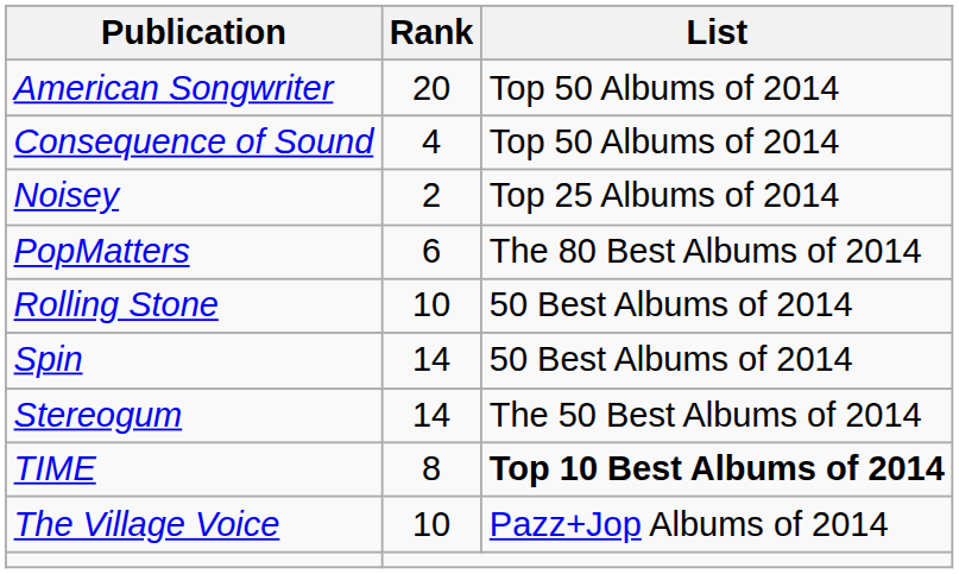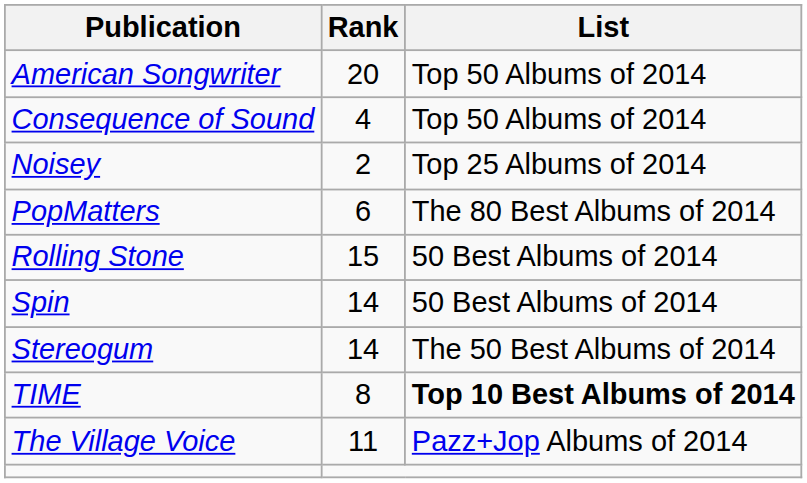 <table class="wikitable">
 <tr>
 <th>Publication</th>
 <th>Rank</th>
 <th>List</th>
 </tr>
 <tr>
 <td><em><a href='#'>American Songwriter</a></em></td>
 <td align=center>20</td>
 <td>Top 50 Albums of 2014</td>
 </tr>
 <tr>
 <td><em><a href='#'>Consequence of Sound</a></em></td>
 <td align=center>4</td>
 <td>Top 50 Albums of 2014</td>
 </tr>
 <tr>
 <td><em><a href='#'>Noisey</a></em></td>
 <td align=center>2</td>
 <td>Top 25 Albums of 2014</td>
 </tr>
 <tr>
 <td><em><a href='#'>PopMatters</a></em></td>
 <td align=center>6</td>
 <td>The 80 Best Albums of 2014</td>
 </tr>
 <tr>
 <td><em><a href='#'>Rolling Stone</a></em></td>
-<td align=center>10</td>
+<td align=center>15</td>
 <td>50 Best Albums of 2014</td>
 </tr>
 <tr>
 <td><em><a href='#'>Spin</a></em></td>
 <td align=center>14</td>
 <td>50 Best Albums of 2014</td>
 </tr>
 <tr>
 <td><em><a href='#'>Stereogum</a></em></td>
 <td align=center>14</td>
 <td>The 50 Best Albums of 2014</td>
 </tr>
 <tr>
 <td><em><a href='#'>TIME</a></em></td>
 <td align=center>8</td>
 <td><strong>Top 10 Best Albums of 2014</strong></td>
 </tr>
 <tr>
 <td><em><a href='#'>The Village Voice</a></em></td>
-<td align=center>10</td>
+<td align=center>11</td>
 <td><a href='#'>Pazz+Jop</a> Albums of 2014</td>
 </tr>
 <tr>
 <td></td>
 </tr>
 </table>
